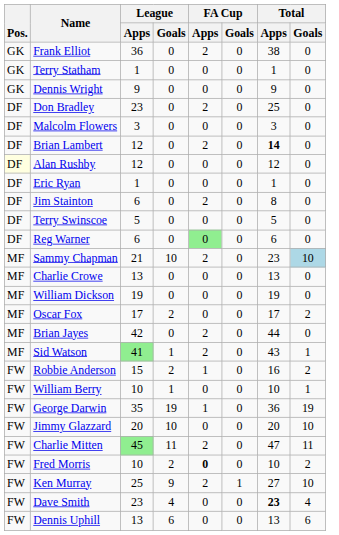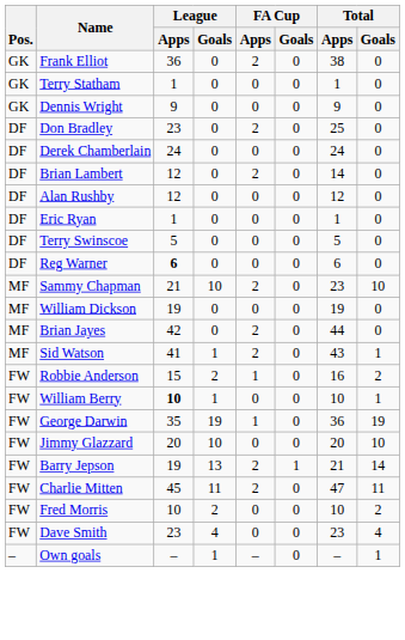 <table class="wikitable" style="text-align:center">
 <tr>
 <th rowspan="2" valign="bottom">Pos.</th>
 <th rowspan="2">Name</th>
 <th colspan="2" width="85">League</th>
 <th colspan="2" width="85">FA Cup</th>
 <th colspan="2" width="85">Total</th>
 </tr>
 <tr>
 <th>Apps</th>
 <th>Goals</th>
 <th>Apps</th>
 <th>Goals</th>
 <th>Apps</th>
 <th>Goals</th>
 </tr>
 <tr>
 <td align="left">GK</td>
 <td align="left"> <a href='#'>Frank Elliot</a></td>
 <td>36</td>
 <td>0</td>
 <td>2</td>
 <td>0</td>
 <td>38</td>
 <td>0</td>
 </tr>
 <tr>
 <td align="left">GK</td>
 <td align="left"> <a href='#'>Terry Statham</a></td>
 <td>1</td>
 <td>0</td>
 <td>0</td>
 <td>0</td>
 <td>1</td>
 <td>0</td>
 </tr>
 <tr>
 <td align="left">GK</td>
 <td align="left"> <a href='#'>Dennis Wright</a></td>
 <td>9</td>
 <td>0</td>
 <td>0</td>
 <td>0</td>
 <td>9</td>
 <td>0</td>
 </tr>
 <tr>
 <td align="left">DF</td>
 <td align="left"> <a href='#'>Don Bradley</a></td>
 <td>23</td>
 <td>0</td>
 <td>2</td>
 <td>0</td>
 <td>25</td>
 <td>0</td>
 </tr>
 <tr>
 <td align="left">DF</td>
-<td align="left"> <a href='#'>Malcolm Flowers</a></td>
-<td>3</td>
+<td align="left"> <a href='#'>Derek Chamberlain</a></td>
+<td>24</td>
 <td>0</td>
 <td>0</td>
 <td>0</td>
-<td>3</td>
+<td>24</td>
 <td>0</td>
 </tr>
 <tr>
 <td align="left">DF</td>
 <td align="left"> <a href='#'>Brian Lambert</a></td>
 <td>12</td>
 <td>0</td>
 <td>2</td>
 <td>0</td>
-<td><strong>14</strong></td>
+<td>14</td>
 <td>0</td>
 </tr>
 <tr>
-<td align="left" style="background: lightyellow;">DF</td>
+<td align="left">DF</td>
 <td align="left"> <a href='#'>Alan Rushby</a></td>
 <td>12</td>
 <td>0</td>
 <td>0</td>
 <td>0</td>
 <td>12</td>
 <td>0</td>
 </tr>
 <tr>
 <td align="left">DF</td>
 <td align="left"> <a href='#'>Eric Ryan</a></td>
 <td>1</td>
 <td>0</td>
 <td>0</td>
 <td>0</td>
 <td>1</td>
 <td>0</td>
 </tr>
 <tr>
 <td align="left">DF</td>
-<td align="left"> <a href='#'>Jim Stainton</a></td>
-<td>6</td>
-<td>0</td>
-<td>2</td>
-<td>0</td>
-<td>8</td>
-<td>0</td>
-</tr>
-<tr>
-<td align="left">DF</td>
 <td align="left"> <a href='#'>Terry Swinscoe</a></td>
 <td>5</td>
 <td>0</td>
 <td>0</td>
 <td>0</td>
 <td>5</td>
 <td>0</td>
 </tr>
 <tr>
 <td align="left">DF</td>
 <td align="left"> <a href='#'>Reg Warner</a></td>
-<td>6</td>
+<td><strong>6</strong></td>
 <td>0</td>
-<td style="background: lightgreen;">0</td>
+<td>0</td>
 <td>0</td>
 <td>6</td>
 <td>0</td>
 </tr>
 <tr>
 <td align="left">MF</td>
 <td align="left"> <a href='#'>Sammy Chapman</a></td>
 <td>21</td>
 <td>10</td>
 <td>2</td>
 <td>0</td>
 <td>23</td>
-<td style="background: lightblue;">10</td>
-</tr>
-<tr>
-<td align="left">MF</td>
-<td align="left"> <a href='#'>Charlie Crowe</a></td>
-<td>13</td>
-<td>0</td>
-<td>0</td>
-<td>0</td>
-<td>13</td>
-<td>0</td>
+<td>10</td>
 </tr>
 <tr>
 <td align="left">MF</td>
 <td align="left"> <a href='#'>William Dickson</a></td>
 <td>19</td>
 <td>0</td>
 <td>0</td>
 <td>0</td>
 <td>19</td>
 <td>0</td>
-</tr>
-<tr>
-<td align="left">MF</td>
-<td align="left"> <a href='#'>Oscar Fox</a></td>
-<td>17</td>
-<td>2</td>
-<td>0</td>
-<td>0</td>
-<td>17</td>
-<td>2</td>
 </tr>
 <tr>
 <td align="left">MF</td>
 <td align="left"> <a href='#'>Brian Jayes</a></td>
 <td>42</td>
 <td>0</td>
 <td>2</td>
 <td>0</td>
 <td>44</td>
 <td>0</td>
 </tr>
 <tr>
 <td align="left">MF</td>
 <td align="left"> <a href='#'>Sid Watson</a></td>
-<td style="background: lightgreen;">41</td>
+<td>41</td>
 <td>1</td>
 <td>2</td>
 <td>0</td>
 <td>43</td>
 <td>1</td>
 </tr>
 <tr>
 <td align="left">FW</td>
 <td align="left"> <a href='#'>Robbie Anderson</a></td>
 <td>15</td>
 <td>2</td>
 <td>1</td>
 <td>0</td>
 <td>16</td>
 <td>2</td>
 </tr>
 <tr>
 <td align="left">FW</td>
 <td align="left"> <a href='#'>William Berry</a></td>
-<td>10</td>
+<td><strong>10</strong></td>
 <td>1</td>
 <td>0</td>
 <td>0</td>
 <td>10</td>
 <td>1</td>
 </tr>
 <tr>
 <td align="left">FW</td>
 <td align="left"> <a href='#'>George Darwin</a></td>
 <td>35</td>
 <td>19</td>
 <td>1</td>
 <td>0</td>
 <td>36</td>
 <td>19</td>
 </tr>
 <tr>
 <td align="left">FW</td>
 <td align="left"> <a href='#'>Jimmy Glazzard</a></td>
 <td>20</td>
 <td>10</td>
 <td>0</td>
 <td>0</td>
 <td>20</td>
 <td>10</td>
 </tr>
 <tr>
 <td align="left">FW</td>
+<td align="left"> <a href='#'>Barry Jepson</a></td>
+<td>19</td>
+<td>13</td>
+<td>2</td>
+<td>1</td>
+<td>21</td>
+<td>14</td>
+</tr>
+<tr>
+<td align="left">FW</td>
 <td align="left"> <a href='#'>Charlie Mitten</a></td>
-<td style="background: lightgreen;">45</td>
+<td>45</td>
 <td>11</td>
 <td>2</td>
 <td>0</td>
 <td>47</td>
 <td>11</td>
 </tr>
 <tr>
 <td align="left">FW</td>
 <td align="left"> <a href='#'>Fred Morris</a></td>
 <td>10</td>
 <td>2</td>
-<td><strong>0</strong></td>
+<td>0</td>
 <td>0</td>
 <td>10</td>
 <td>2</td>
-</tr>
-<tr>
-<td align="left">FW</td>
-<td align="left"> <a href='#'>Ken Murray</a></td>
-<td>25</td>
-<td>9</td>
-<td>2</td>
-<td>1</td>
-<td>27</td>
-<td>10</td>
 </tr>
 <tr>
 <td align="left">FW</td>
 <td align="left"> <a href='#'>Dave Smith</a></td>
 <td>23</td>
 <td>4</td>
 <td>0</td>
 <td>0</td>
-<td><strong>23</strong></td>
+<td>23</td>
 <td>4</td>
 </tr>
 <tr>
-<td align="left">FW</td>
-<td align="left"> <a href='#'>Dennis Uphill</a></td>
-<td>13</td>
-<td>6</td>
+<td align="left">–</td>
+<td align="left"><a href='#'>Own goals</a></td>
+<td>–</td>
+<td>1</td>
+<td>–</td>
 <td>0</td>
-<td>0</td>
-<td>13</td>
-<td>6</td>
+<td>–</td>
+<td>1</td>
 </tr>
 </table>
